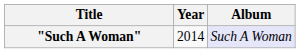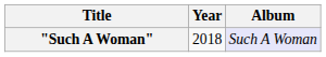 <table class="wikitable plainrowheaders" style="text-align:center">
 <tr>
 <th scope="col" style="width:12em">Title</th>
 <th scope="col">Year</th>
 <th scope="col">Album</th>
 </tr>
 <tr>
 <th scope="row">"Such A Woman" </th>
-<td>2014</td>
+<td>2018</td>
 <td style="background: lavender;"><em>Such A Woman</em> </td>
 </tr>
 </table>
